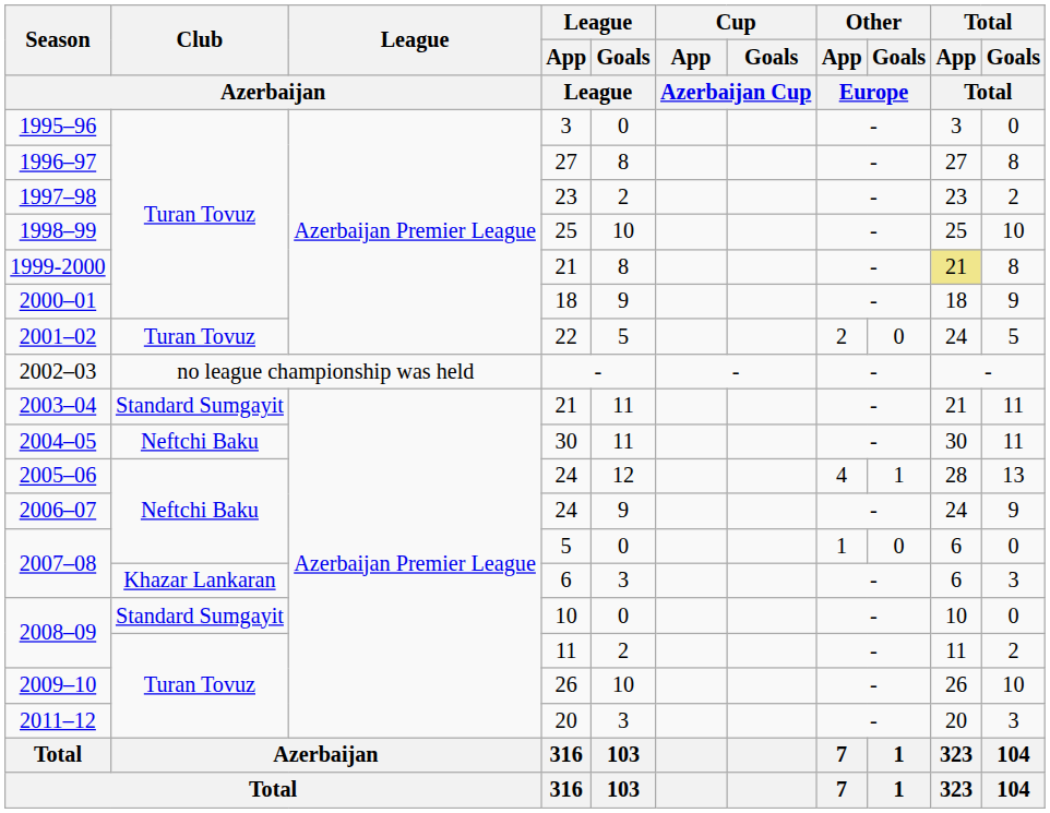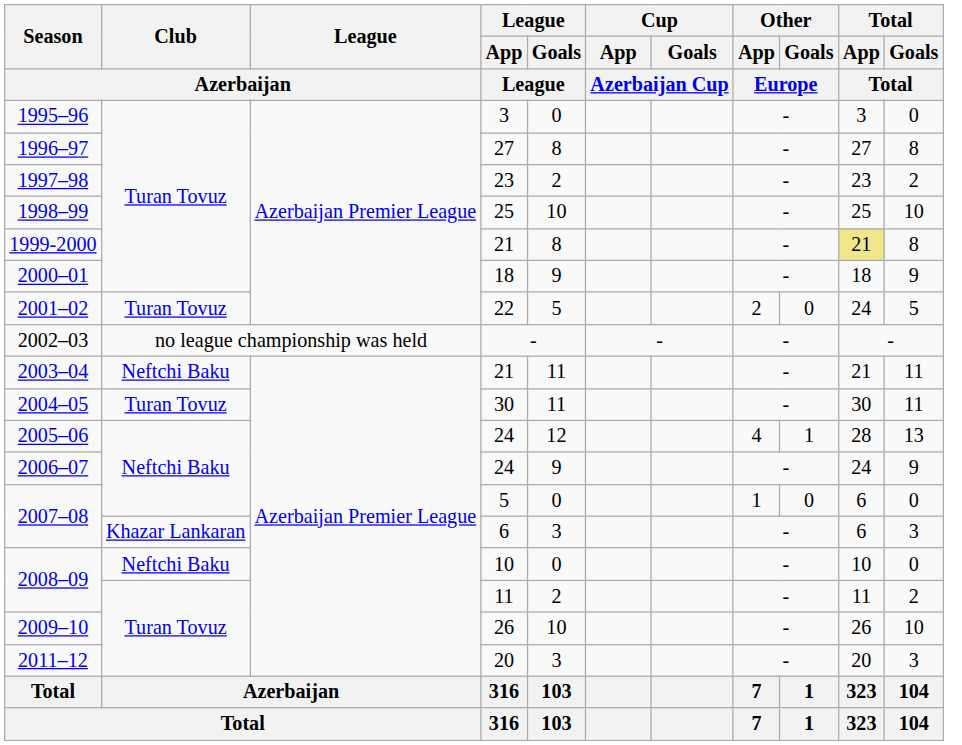 <table class="wikitable">
 <tr>
 <th rowspan=2>Season</th>
 <th ! rowspan=2>Club</th>
 <th ! rowspan=2>League</th>
 <th ! colspan=2>League</th>
 <th ! colspan=2>Cup</th>
 <th ! colspan=2>Other</th>
 <th colspan=3>Total</th>
 </tr>
 <tr>
 <th>App</th>
 <th>Goals</th>
 <th>App</th>
 <th>Goals</th>
 <th>App</th>
 <th>Goals</th>
 <th>App</th>
 <th>Goals</th>
 </tr>
 <tr>
 <th colspan=3>Azerbaijan</th>
 <th ! colspan=2>League</th>
 <th ! colspan=2><a href='#'>Azerbaijan Cup</a></th>
 <th ! colspan=2><a href='#'>Europe</a></th>
 <th colspan=3>Total</th>
 </tr>
 <tr align=center>
 <td><a href='#'>1995–96</a></td>
 <td rowspan="6"><a href='#'>Turan Tovuz</a></td>
 <td rowspan="7"><a href='#'>Azerbaijan Premier League</a></td>
 <td>3</td>
 <td>0</td>
 <td></td>
 <td></td>
 <td colspan="2">-</td>
 <td>3</td>
 <td>0</td>
 </tr>
 <tr align=center>
 <td><a href='#'>1996–97</a></td>
 <td>27</td>
 <td>8</td>
 <td></td>
 <td></td>
 <td colspan="2">-</td>
 <td>27</td>
 <td>8</td>
 </tr>
 <tr align=center>
 <td><a href='#'>1997–98</a></td>
 <td>23</td>
 <td>2</td>
 <td></td>
 <td></td>
 <td colspan="2">-</td>
 <td>23</td>
 <td>2</td>
 </tr>
 <tr align=center>
 <td><a href='#'>1998–99</a></td>
 <td>25</td>
 <td>10</td>
 <td></td>
 <td></td>
 <td colspan="2">-</td>
 <td>25</td>
 <td>10</td>
 </tr>
 <tr align=center>
 <td><a href='#'>1999-2000</a></td>
 <td>21</td>
 <td>8</td>
 <td></td>
 <td></td>
 <td colspan="2">-</td>
 <td style="background: khaki;">21</td>
 <td>8</td>
 </tr>
 <tr align=center>
 <td><a href='#'>2000–01</a></td>
 <td>18</td>
 <td>9</td>
 <td></td>
 <td></td>
 <td colspan="2">-</td>
 <td>18</td>
 <td>9</td>
 </tr>
 <tr align=center>
 <td><a href='#'>2001–02</a></td>
 <td><a href='#'>Turan Tovuz</a></td>
 <td>22</td>
 <td>5</td>
 <td></td>
 <td></td>
 <td>2</td>
 <td>0</td>
 <td>24</td>
 <td>5</td>
 </tr>
 <tr align=center>
 <td>2002–03</td>
 <td colspan=2>no league championship was held</td>
 <td colspan="2">-</td>
 <td colspan="2">-</td>
 <td colspan="2">-</td>
 <td colspan="2">-</td>
 </tr>
 <tr align=center>
 <td><a href='#'>2003–04</a></td>
-<td><a href='#'>Standard Sumgayit</a></td>
+<td><a href='#'>Neftchi Baku</a></td>
 <td rowspan="10"><a href='#'>Azerbaijan Premier League</a></td>
 <td>21</td>
 <td>11</td>
 <td></td>
 <td></td>
 <td colspan="2">-</td>
 <td>21</td>
 <td>11</td>
 </tr>
 <tr align=center>
 <td><a href='#'>2004–05</a></td>
-<td><a href='#'>Neftchi Baku</a></td>
+<td><a href='#'>Turan Tovuz</a></td>
 <td>30</td>
 <td>11</td>
 <td></td>
 <td></td>
 <td colspan="2">-</td>
 <td>30</td>
 <td>11</td>
 </tr>
 <tr align=center>
 <td><a href='#'>2005–06</a></td>
 <td rowspan="3"><a href='#'>Neftchi Baku</a></td>
 <td>24</td>
 <td>12</td>
 <td></td>
 <td></td>
 <td>4</td>
 <td>1</td>
 <td>28</td>
 <td>13</td>
 </tr>
 <tr align=center>
 <td><a href='#'>2006–07</a></td>
 <td>24</td>
 <td>9</td>
 <td></td>
 <td></td>
 <td colspan="2">-</td>
 <td>24</td>
 <td>9</td>
 </tr>
 <tr align=center>
 <td rowspan="2"><a href='#'>2007–08</a></td>
 <td>5</td>
 <td>0</td>
 <td></td>
 <td></td>
 <td>1</td>
 <td>0</td>
 <td>6</td>
 <td>0</td>
 </tr>
 <tr align=center>
 <td><a href='#'>Khazar Lankaran</a></td>
 <td>6</td>
 <td>3</td>
 <td></td>
 <td></td>
 <td colspan="2">-</td>
 <td>6</td>
 <td>3</td>
 </tr>
 <tr align=center>
 <td rowspan="2"><a href='#'>2008–09</a></td>
-<td><a href='#'>Standard Sumgayit</a></td>
+<td><a href='#'>Neftchi Baku</a></td>
 <td>10</td>
 <td>0</td>
 <td></td>
 <td></td>
 <td colspan="2">-</td>
 <td>10</td>
 <td>0</td>
 </tr>
 <tr align=center>
 <td rowspan="3"><a href='#'>Turan Tovuz</a></td>
 <td>11</td>
 <td>2</td>
 <td></td>
 <td></td>
 <td colspan="2">-</td>
 <td>11</td>
 <td>2</td>
 </tr>
 <tr align=center>
 <td><a href='#'>2009–10</a></td>
 <td>26</td>
 <td>10</td>
 <td></td>
 <td></td>
 <td colspan="2">-</td>
 <td>26</td>
 <td>10</td>
 </tr>
 <tr align=center>
 <td><a href='#'>2011–12</a></td>
 <td>20</td>
 <td>3</td>
 <td></td>
 <td></td>
 <td colspan="2">-</td>
 <td>20</td>
 <td>3</td>
 </tr>
 <tr align=center>
 <th rowspan="1">Total</th>
 <th ! colspan="2">Azerbaijan</th>
 <th>316</th>
 <th>103</th>
 <th></th>
 <th></th>
 <th>7</th>
 <th>1</th>
 <th>323</th>
 <th>104</th>
 </tr>
 <tr align=center>
 <th colspan="3">Total</th>
 <th>316</th>
 <th>103</th>
 <th></th>
 <th></th>
 <th>7</th>
 <th>1</th>
 <th>323</th>
 <th>104</th>
 </tr>
 </table>
